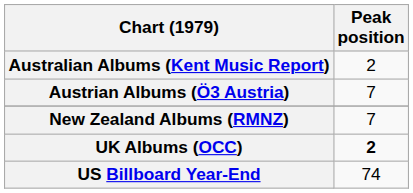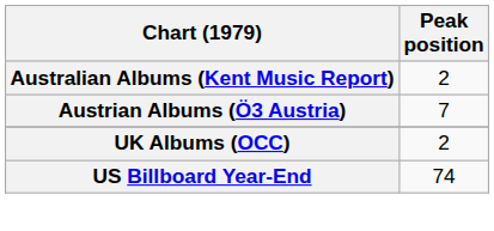 <table class="wikitable sortable plainrowheaders" style="text-align:center">
 <tr>
 <th scope=col>Chart (1979)</th>
 <th scope=col>Peak<br>position</th>
 </tr>
 <tr>
 <th scope=row>Australian Albums (<a href='#'>Kent Music Report</a>)</th>
 <td>2</td>
 </tr>
 <tr>
 <th scope=row>Austrian Albums (<a href='#'>Ö3 Austria</a>)</th>
 <td>7</td>
 </tr>
 <tr>
 </tr>
 <tr>
-<th scope=row>New Zealand Albums (<a href='#'>RMNZ</a>)</th>
-<td>7</td>
-</tr>
-<tr>
 <th scope=row>UK Albums (<a href='#'>OCC</a>)</th>
-<td><strong>2</strong></td>
+<td>2</td>
 </tr>
 <tr>
 <th scope=row>US <a href='#'>Billboard Year-End</a></th>
 <td>74</td>
 </tr>
 </table>
